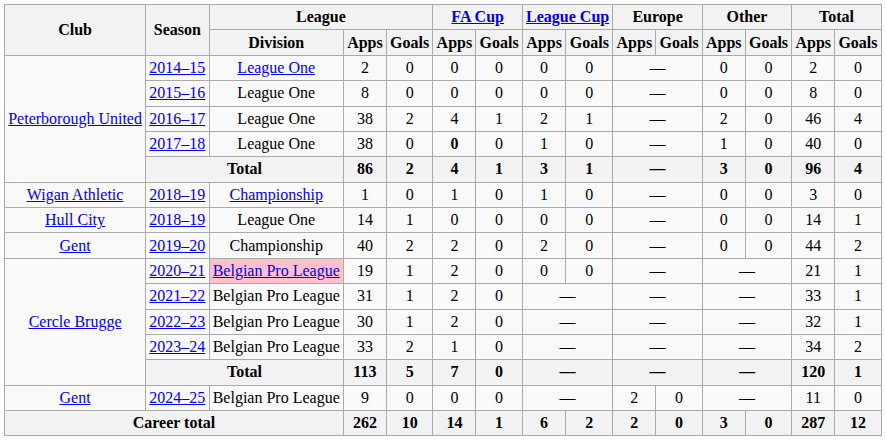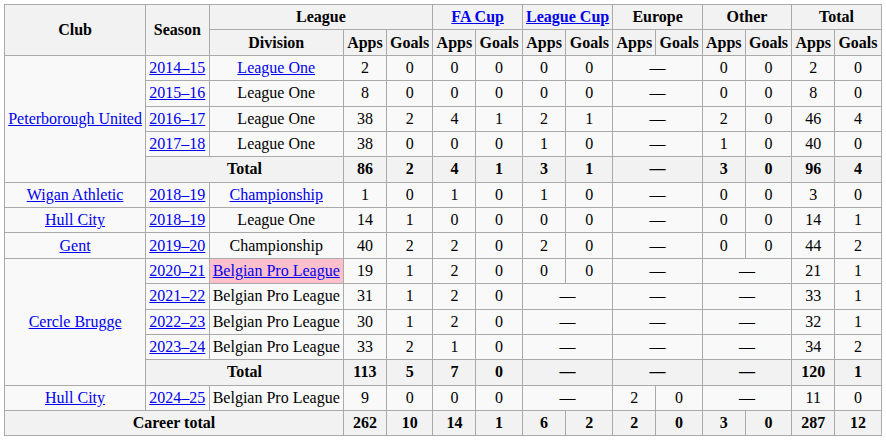 <table class="wikitable" style="text-align: center">
 <tr>
 <th rowspan="2">Club</th>
 <th rowspan="2">Season</th>
 <th colspan="3">League</th>
 <th colspan="2"><a href='#'>FA Cup</a></th>
 <th colspan="2"><a href='#'>League Cup</a></th>
 <th colspan="2">Europe</th>
 <th colspan="2">Other</th>
 <th colspan="2">Total</th>
 </tr>
 <tr>
 <th>Division</th>
 <th>Apps</th>
 <th>Goals</th>
 <th>Apps</th>
 <th>Goals</th>
 <th>Apps</th>
 <th>Goals</th>
 <th>Apps</th>
 <th>Goals</th>
 <th>Apps</th>
 <th>Goals</th>
 <th>Apps</th>
 <th>Goals</th>
 </tr>
 <tr>
 <td rowspan="5"><a href='#'>Peterborough United</a></td>
 <td><a href='#'>2014–15</a></td>
 <td><a href='#'>League One</a></td>
 <td>2</td>
 <td>0</td>
 <td>0</td>
 <td>0</td>
 <td>0</td>
 <td>0</td>
 <td colspan="2">—</td>
 <td>0</td>
 <td>0</td>
 <td>2</td>
 <td>0</td>
 </tr>
 <tr>
 <td><a href='#'>2015–16</a></td>
 <td>League One</td>
 <td>8</td>
 <td>0</td>
 <td>0</td>
 <td>0</td>
 <td>0</td>
 <td>0</td>
 <td colspan="2">—</td>
 <td>0</td>
 <td>0</td>
 <td>8</td>
 <td>0</td>
 </tr>
 <tr>
 <td><a href='#'>2016–17</a></td>
 <td>League One</td>
 <td>38</td>
 <td>2</td>
 <td>4</td>
 <td>1</td>
 <td>2</td>
 <td>1</td>
 <td colspan="2">—</td>
 <td>2</td>
 <td>0</td>
 <td>46</td>
 <td>4</td>
 </tr>
 <tr>
 <td><a href='#'>2017–18</a></td>
 <td>League One</td>
 <td>38</td>
 <td>0</td>
-<td><strong>0</strong></td>
+<td>0</td>
 <td>0</td>
 <td>1</td>
 <td>0</td>
 <td colspan="2">—</td>
 <td>1</td>
 <td>0</td>
 <td>40</td>
 <td>0</td>
 </tr>
 <tr>
 <th colspan="2">Total</th>
 <th>86</th>
 <th>2</th>
 <th>4</th>
 <th>1</th>
 <th>3</th>
 <th>1</th>
 <th colspan="2">—</th>
 <th>3</th>
 <th>0</th>
 <th>96</th>
 <th>4</th>
 </tr>
 <tr>
 <td><a href='#'>Wigan Athletic</a></td>
 <td><a href='#'>2018–19</a></td>
 <td><a href='#'>Championship</a></td>
 <td>1</td>
 <td>0</td>
 <td>1</td>
 <td>0</td>
 <td>1</td>
 <td>0</td>
 <td colspan="2">—</td>
 <td>0</td>
 <td>0</td>
 <td>3</td>
 <td>0</td>
 </tr>
 <tr>
 <td><a href='#'>Hull City</a></td>
 <td><a href='#'>2018–19</a></td>
 <td>League One</td>
 <td>14</td>
 <td>1</td>
 <td>0</td>
 <td>0</td>
 <td>0</td>
 <td>0</td>
 <td colspan="2">—</td>
 <td>0</td>
 <td>0</td>
 <td>14</td>
 <td>1</td>
 </tr>
 <tr>
 <td><a href='#'>Gent</a></td>
 <td><a href='#'>2019–20</a></td>
 <td>Championship</td>
 <td>40</td>
 <td>2</td>
 <td>2</td>
 <td>0</td>
 <td>2</td>
 <td>0</td>
 <td colspan="2">—</td>
 <td>0</td>
 <td>0</td>
 <td>44</td>
 <td>2</td>
 </tr>
 <tr>
 <td rowspan="5"><a href='#'>Cercle Brugge</a></td>
 <td><a href='#'>2020–21</a></td>
 <td style="background: pink;"><a href='#'>Belgian Pro League</a></td>
 <td>19</td>
 <td>1</td>
 <td>2</td>
 <td>0</td>
 <td>0</td>
 <td>0</td>
 <td colspan="2">—</td>
 <td colspan="2">—</td>
 <td>21</td>
 <td>1</td>
 </tr>
 <tr>
 <td><a href='#'>2021–22</a></td>
 <td>Belgian Pro League</td>
 <td>31</td>
 <td>1</td>
 <td>2</td>
 <td>0</td>
 <td colspan="2">—</td>
 <td colspan="2">—</td>
 <td colspan="2">—</td>
 <td>33</td>
 <td>1</td>
 </tr>
 <tr>
 <td><a href='#'>2022–23</a></td>
 <td>Belgian Pro League</td>
 <td>30</td>
 <td>1</td>
 <td>2</td>
 <td>0</td>
 <td colspan="2">—</td>
 <td colspan="2">—</td>
 <td colspan="2">—</td>
 <td>32</td>
 <td>1</td>
 </tr>
 <tr>
 <td><a href='#'>2023–24</a></td>
 <td>Belgian Pro League</td>
 <td>33</td>
 <td>2</td>
 <td>1</td>
 <td>0</td>
 <td colspan="2">—</td>
 <td colspan="2">—</td>
 <td colspan="2">—</td>
 <td>34</td>
 <td>2</td>
 </tr>
 <tr>
 <th colspan="2">Total</th>
 <th>113</th>
 <th>5</th>
 <th>7</th>
 <th>0</th>
 <th colspan="2">—</th>
 <th colspan="2">—</th>
 <th colspan="2">—</th>
 <th>120</th>
 <th>1</th>
 </tr>
 <tr>
-<td><a href='#'>Gent</a></td>
+<td><a href='#'>Hull City</a></td>
 <td><a href='#'>2024–25</a></td>
 <td>Belgian Pro League</td>
 <td>9</td>
 <td>0</td>
 <td>0</td>
 <td>0</td>
 <td colspan="2">—</td>
 <td>2</td>
 <td>0</td>
 <td colspan="2">—</td>
 <td>11</td>
 <td>0</td>
 </tr>
 <tr>
 <th colspan="3">Career total</th>
 <th>262</th>
 <th>10</th>
 <th>14</th>
 <th>1</th>
 <th>6</th>
 <th>2</th>
 <th>2</th>
 <th>0</th>
 <th>3</th>
 <th>0</th>
 <th>287</th>
 <th>12</th>
 </tr>
 </table>
